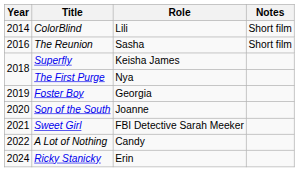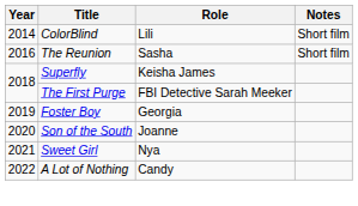 <table class="wikitable sortable">
 <tr>
 <th>Year</th>
 <th>Title</th>
 <th>Role</th>
 <th class="unsortable">Notes</th>
 </tr>
 <tr>
 <td>2014</td>
 <td><em>ColorBlind</em></td>
 <td>Lili</td>
 <td>Short film</td>
 </tr>
 <tr>
 <td>2016</td>
 <td><em>The Reunion</em></td>
 <td>Sasha</td>
 <td>Short film</td>
 </tr>
 <tr>
 <td rowspan=2>2018</td>
 <td><em><a href='#'>Superfly</a></em></td>
 <td>Keisha James</td>
 <td></td>
 </tr>
 <tr>
 <td><em><a href='#'>The First Purge</a></em></td>
-<td>Nya</td>
+<td>FBI Detective Sarah Meeker</td>
 <td></td>
 </tr>
 <tr>
 <td>2019</td>
 <td><em><a href='#'>Foster Boy</a></em></td>
 <td>Georgia</td>
 <td></td>
 </tr>
 <tr>
 <td>2020</td>
 <td><em><a href='#'>Son of the South</a></em></td>
 <td>Joanne</td>
 <td></td>
 </tr>
 <tr>
 <td>2021</td>
 <td><em><a href='#'>Sweet Girl</a></em></td>
-<td>FBI Detective Sarah Meeker</td>
+<td>Nya</td>
 <td></td>
 </tr>
 <tr>
 <td>2022</td>
 <td><em>A Lot of Nothing </em></td>
 <td>Candy</td>
 <td></td>
 </tr>
-<tr>
-<td>2024</td>
-<td><em><a href='#'>Ricky Stanicky</a></em></td>
-<td>Erin</td>
-<td></td>
-</tr>
 </table>
